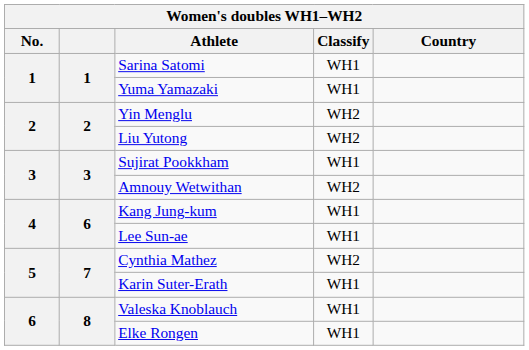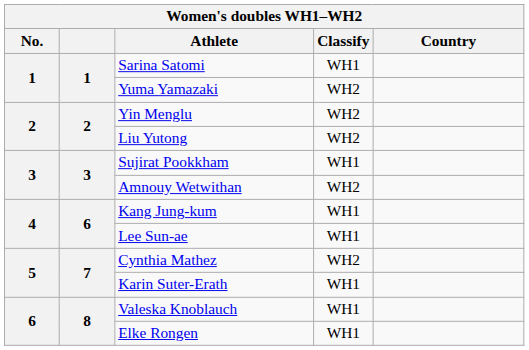 <table class="wikitable">
 <tr>
 <th colspan="5">Women's doubles WH1–WH2</th>
 </tr>
 <tr>
 <th width="50">No.</th>
 <th width="50"></th>
 <th width="200">Athlete</th>
 <th width="50">Classify</th>
 <th width="150">Country</th>
 </tr>
 <tr>
 <th rowspan="2">1</th>
 <th rowspan="2">1</th>
 <td><a href='#'>Sarina Satomi</a></td>
 <td align="center">WH1</td>
 <td></td>
 </tr>
 <tr>
 <td><a href='#'>Yuma Yamazaki</a></td>
-<td align="center">WH1</td>
+<td align="center">WH2</td>
 <td></td>
 </tr>
 <tr>
 <th rowspan="2">2</th>
 <th rowspan="2">2</th>
 <td><a href='#'>Yin Menglu</a></td>
 <td align="center">WH2</td>
 <td></td>
 </tr>
 <tr>
 <td><a href='#'>Liu Yutong</a></td>
 <td align="center">WH2</td>
 <td></td>
 </tr>
 <tr>
 <th rowspan="2">3</th>
 <th rowspan="2">3</th>
 <td><a href='#'>Sujirat Pookkham</a></td>
 <td align="center">WH1</td>
 <td></td>
 </tr>
 <tr>
 <td><a href='#'>Amnouy Wetwithan</a></td>
 <td align="center">WH2</td>
 <td></td>
 </tr>
 <tr>
 <th rowspan="2">4</th>
 <th rowspan="2">6</th>
 <td><a href='#'>Kang Jung-kum</a></td>
 <td align="center">WH1</td>
 <td></td>
 </tr>
 <tr>
 <td><a href='#'>Lee Sun-ae</a></td>
 <td align="center">WH1</td>
 <td></td>
 </tr>
 <tr>
 <th rowspan="2">5</th>
 <th rowspan="2">7</th>
 <td><a href='#'>Cynthia Mathez</a></td>
 <td align="center">WH2</td>
 <td></td>
 </tr>
 <tr>
 <td><a href='#'>Karin Suter-Erath</a></td>
 <td align="center">WH1</td>
 <td></td>
 </tr>
 <tr>
 <th rowspan="2">6</th>
 <th rowspan="2">8</th>
 <td><a href='#'>Valeska Knoblauch</a></td>
 <td align="center">WH1</td>
 <td></td>
 </tr>
 <tr>
 <td><a href='#'>Elke Rongen</a></td>
 <td align="center">WH1</td>
 <td></td>
 </tr>
 </table>
